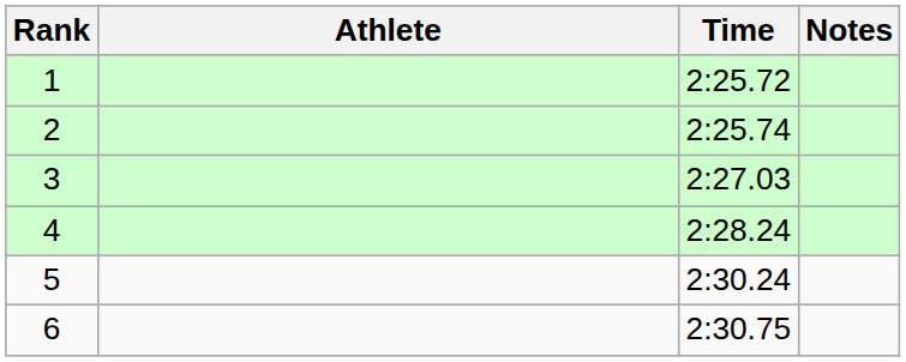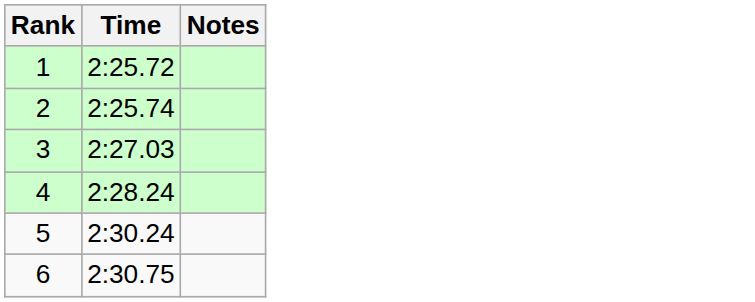 <table class="wikitable" style="text-align:center">
 <tr>
 <th>Rank</th>
-<th Style="width:18em">Athlete</th>
 <th>Time</th>
 <th>Notes</th>
 </tr>
 <tr style="background:#cfc">
 <td>1</td>
-<td style="text-align:left"></td>
 <td>2:25.72</td>
 <td></td>
 </tr>
 <tr style="background:#cfc">
 <td>2</td>
-<td style="text-align:left"></td>
 <td>2:25.74</td>
 <td></td>
 </tr>
 <tr style="background:#cfc">
 <td>3</td>
-<td style="text-align:left"></td>
 <td>2:27.03</td>
 <td></td>
 </tr>
 <tr style="background:#cfc">
 <td>4</td>
-<td style="text-align:left"></td>
 <td>2:28.24</td>
 <td></td>
 </tr>
 <tr>
 <td>5</td>
-<td style="text-align:left"></td>
 <td>2:30.24</td>
 <td></td>
 </tr>
 <tr>
 <td>6</td>
-<td style="text-align:left"></td>
 <td>2:30.75</td>
 <td></td>
 </tr>
 </table>
